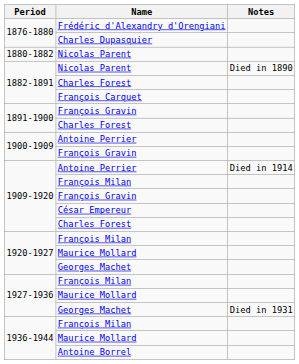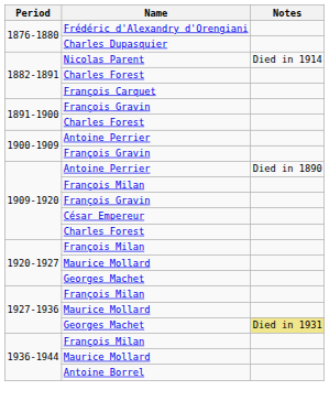 <table class="wikitable sortable">
 <tr>
 <th>Period</th>
 <th>Name</th>
 <th>Notes</th>
 </tr>
 <tr>
 <td rowspan=2>1876-1880</td>
 <td><a href='#'>Frédéric d'Alexandry d'Orengiani</a></td>
 <td></td>
 </tr>
 <tr>
 <td><a href='#'>Charles Dupasquier</a></td>
 <td></td>
 </tr>
 <tr>
-<td rowspan=1>1880-1882</td>
-<td><a href='#'>Nicolas Parent</a></td>
-<td></td>
-</tr>
-<tr>
 <td rowspan=3>1882-1891</td>
 <td><a href='#'>Nicolas Parent</a></td>
-<td>Died in 1890</td>
+<td>Died in 1914</td>
 </tr>
 <tr>
 <td><a href='#'>Charles Forest</a></td>
 <td></td>
 </tr>
 <tr>
 <td><a href='#'>François Carquet</a></td>
 <td></td>
 </tr>
 <tr>
 <td rowspan=2>1891-1900</td>
 <td><a href='#'>François Gravin</a></td>
 <td></td>
 </tr>
 <tr>
 <td><a href='#'>Charles Forest</a></td>
 <td></td>
 </tr>
 <tr>
 <td rowspan=2>1900-1909</td>
 <td><a href='#'>Antoine Perrier</a></td>
 <td></td>
 </tr>
 <tr>
 <td><a href='#'>François Gravin</a></td>
 <td></td>
 </tr>
 <tr>
 <td rowspan=5>1909-1920</td>
 <td><a href='#'>Antoine Perrier</a></td>
-<td>Died in 1914</td>
+<td>Died in 1890</td>
 </tr>
 <tr>
 <td><a href='#'>François Milan</a></td>
 <td></td>
 </tr>
 <tr>
 <td><a href='#'>François Gravin</a></td>
 <td></td>
 </tr>
 <tr>
 <td><a href='#'>César Empereur</a></td>
 <td></td>
 </tr>
 <tr>
 <td><a href='#'>Charles Forest</a></td>
 <td></td>
 </tr>
 <tr>
 <td rowspan=3>1920-1927</td>
 <td><a href='#'>François Milan</a></td>
 <td></td>
 </tr>
 <tr>
 <td><a href='#'>Maurice Mollard</a></td>
 <td></td>
 </tr>
 <tr>
 <td><a href='#'>Georges Machet</a></td>
 <td></td>
 </tr>
 <tr>
 <td rowspan=3>1927-1936</td>
 <td><a href='#'>François Milan</a></td>
 <td></td>
 </tr>
 <tr>
 <td><a href='#'>Maurice Mollard</a></td>
 <td></td>
 </tr>
 <tr>
 <td><a href='#'>Georges Machet</a></td>
-<td>Died in 1931</td>
+<td style="background: khaki;">Died in 1931</td>
 </tr>
 <tr>
 <td rowspan=3>1936-1944</td>
 <td><a href='#'>François Milan</a></td>
 <td></td>
 </tr>
 <tr>
 <td><a href='#'>Maurice Mollard</a></td>
 <td></td>
 </tr>
 <tr>
 <td><a href='#'>Antoine Borrel</a></td>
 <td></td>
 </tr>
 </table>
